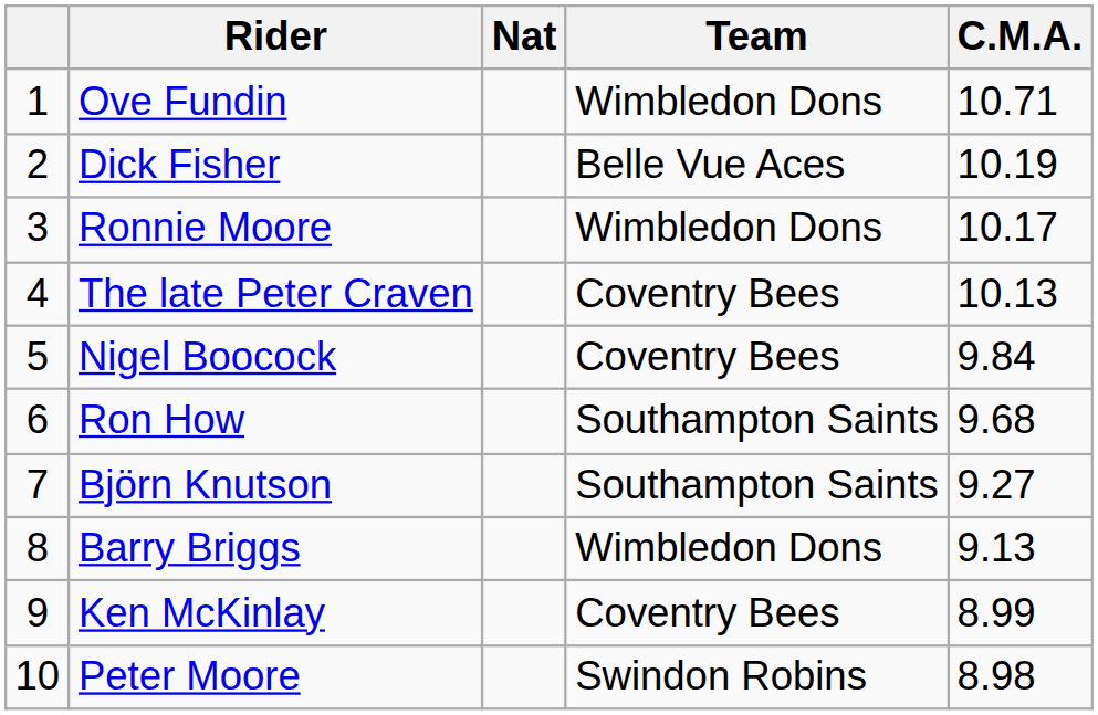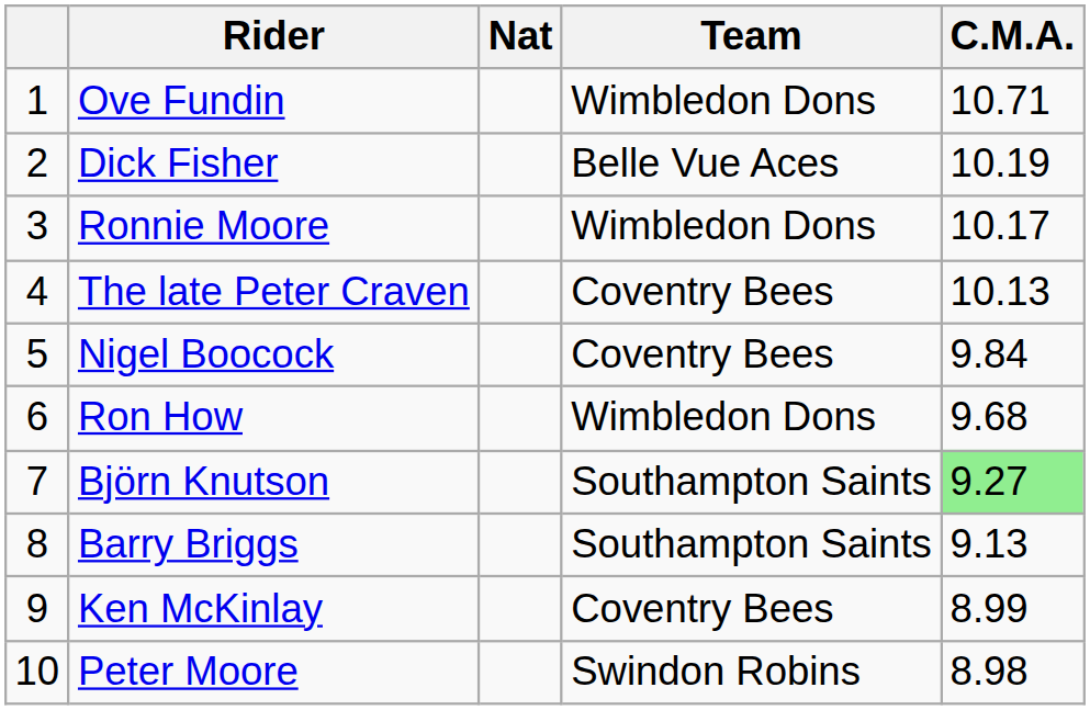 <table class=wikitable>
 <tr>
 <th></th>
 <th>Rider</th>
 <th>Nat</th>
 <th>Team</th>
 <th>C.M.A.</th>
 </tr>
 <tr>
 <td align="center">1</td>
 <td><a href='#'>Ove Fundin</a></td>
 <td></td>
 <td>Wimbledon Dons</td>
 <td>10.71</td>
 </tr>
 <tr>
 <td align="center">2</td>
 <td><a href='#'>Dick Fisher</a></td>
 <td></td>
 <td>Belle Vue Aces</td>
 <td>10.19</td>
 </tr>
 <tr>
 <td align="center">3</td>
 <td><a href='#'>Ronnie Moore</a></td>
 <td></td>
 <td>Wimbledon Dons</td>
 <td>10.17</td>
 </tr>
 <tr>
 <td align="center">4</td>
 <td><a href='#'>The late Peter Craven</a></td>
 <td></td>
 <td>Coventry Bees</td>
 <td>10.13</td>
 </tr>
 <tr>
 <td align="center">5</td>
 <td><a href='#'>Nigel Boocock</a></td>
 <td></td>
 <td>Coventry Bees</td>
 <td>9.84</td>
 </tr>
 <tr>
 <td align="center">6</td>
 <td><a href='#'>Ron How</a></td>
 <td></td>
-<td>Southampton Saints</td>
+<td>Wimbledon Dons</td>
 <td>9.68</td>
 </tr>
 <tr>
 <td align="center">7</td>
 <td><a href='#'>Björn Knutson</a></td>
 <td></td>
 <td>Southampton Saints</td>
-<td>9.27</td>
+<td style="background: lightgreen;">9.27</td>
 </tr>
 <tr>
 <td align="center">8</td>
 <td><a href='#'>Barry Briggs</a></td>
 <td></td>
-<td>Wimbledon Dons</td>
+<td>Southampton Saints</td>
 <td>9.13</td>
 </tr>
 <tr>
 <td align="center">9</td>
 <td><a href='#'>Ken McKinlay</a></td>
 <td></td>
 <td>Coventry Bees</td>
 <td>8.99</td>
 </tr>
 <tr>
 <td align="center">10</td>
 <td><a href='#'>Peter Moore</a></td>
 <td></td>
 <td>Swindon Robins</td>
 <td>8.98</td>
 </tr>
 </table>
